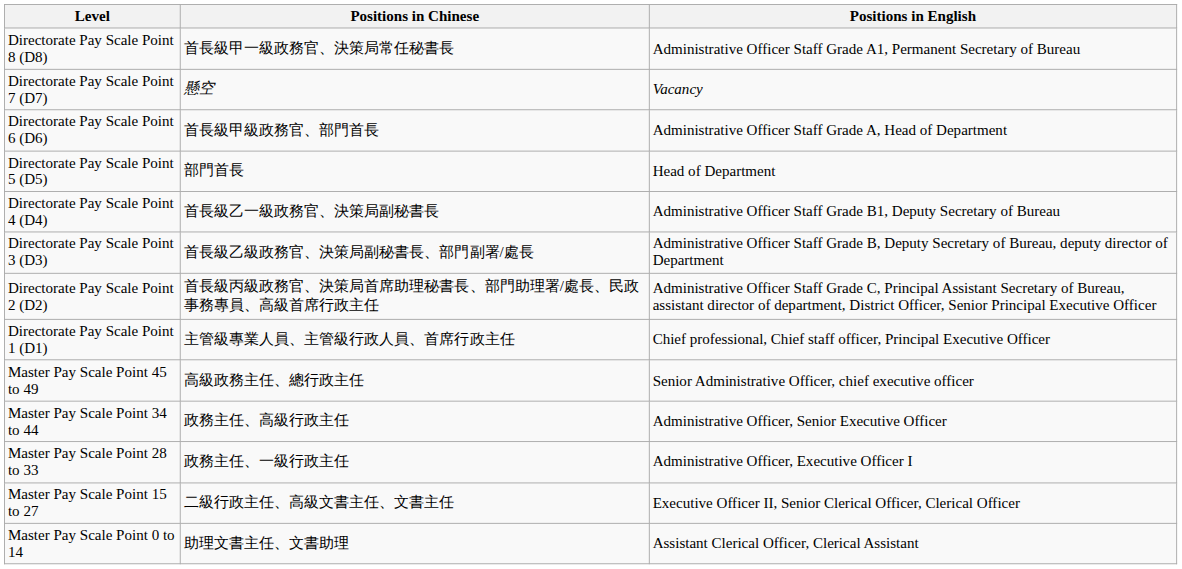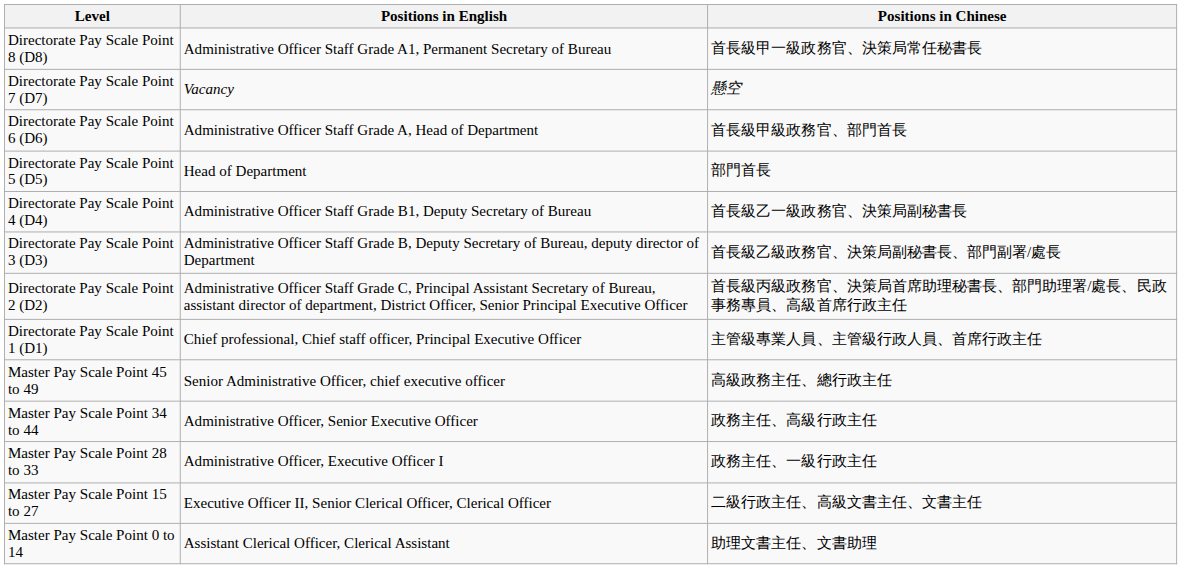 <table class="wikitable">
 <tr>
 <th width = 15%>Level</th>
+<th width = 45%>Positions in English</th>
 <th width = 40%>Positions in Chinese</th>
-<th width = 45%>Positions in English</th>
 </tr>
 <tr>
 <td>Directorate Pay Scale Point 8 (D8)</td>
+<td>Administrative Officer Staff Grade A1, Permanent Secretary of Bureau</td>
 <td>首長級甲一級政務官、決策局常任秘書長</td>
-<td>Administrative Officer Staff Grade A1, Permanent Secretary of Bureau</td>
 </tr>
 <tr>
 <td>Directorate Pay Scale Point 7 (D7)</td>
+<td><em>Vacancy</em></td>
 <td><em>懸空</em></td>
-<td><em>Vacancy</em></td>
 </tr>
 <tr>
 <td>Directorate Pay Scale Point 6 (D6)</td>
+<td>Administrative Officer Staff Grade A, Head of Department</td>
 <td>首長級甲級政務官、部門首長</td>
-<td>Administrative Officer Staff Grade A, Head of Department</td>
 </tr>
 <tr>
 <td>Directorate Pay Scale Point 5 (D5)</td>
+<td>Head of Department</td>
 <td>部門首長</td>
-<td>Head of Department</td>
 </tr>
 <tr>
 <td>Directorate Pay Scale Point 4 (D4)</td>
+<td>Administrative Officer Staff Grade B1, Deputy Secretary of Bureau</td>
 <td>首長級乙一級政務官、決策局副秘書長</td>
-<td>Administrative Officer Staff Grade B1, Deputy Secretary of Bureau</td>
 </tr>
 <tr>
 <td>Directorate Pay Scale Point 3 (D3)</td>
+<td>Administrative Officer Staff Grade B, Deputy Secretary of Bureau, deputy director of Department</td>
 <td>首長級乙級政務官、決策局副秘書長、部門副署/處長</td>
-<td>Administrative Officer Staff Grade B, Deputy Secretary of Bureau, deputy director of Department</td>
 </tr>
 <tr>
 <td>Directorate Pay Scale Point 2 (D2)</td>
+<td>Administrative Officer Staff Grade C, Principal Assistant Secretary of Bureau, assistant director of department, District Officer, Senior Principal Executive Officer</td>
 <td>首長級丙級政務官、決策局首席助理秘書長、部門助理署/處長、民政事務專員、高級首席行政主任</td>
-<td>Administrative Officer Staff Grade C, Principal Assistant Secretary of Bureau, assistant director of department, District Officer, Senior Principal Executive Officer</td>
 </tr>
 <tr>
 <td>Directorate Pay Scale Point 1 (D1)</td>
+<td>Chief professional, Chief staff officer, Principal Executive Officer</td>
 <td>主管級專業人員、主管級行政人員、首席行政主任</td>
-<td>Chief professional, Chief staff officer, Principal Executive Officer</td>
 </tr>
 <tr>
 <td>Master Pay Scale Point 45 to 49</td>
+<td>Senior Administrative Officer, chief executive officer</td>
 <td>高級政務主任、總行政主任</td>
-<td>Senior Administrative Officer, chief executive officer</td>
 </tr>
 <tr>
 <td>Master Pay Scale Point 34 to 44</td>
+<td>Administrative Officer, Senior Executive Officer</td>
 <td>政務主任、高級行政主任</td>
-<td>Administrative Officer, Senior Executive Officer</td>
 </tr>
 <tr>
 <td>Master Pay Scale Point 28 to 33</td>
+<td>Administrative Officer, Executive Officer I</td>
 <td>政務主任、一級行政主任</td>
-<td>Administrative Officer, Executive Officer I</td>
 </tr>
 <tr>
 <td>Master Pay Scale Point 15 to 27</td>
+<td>Executive Officer II, Senior Clerical Officer, Clerical Officer</td>
 <td>二級行政主任、高級文書主任、文書主任</td>
-<td>Executive Officer II, Senior Clerical Officer, Clerical Officer</td>
 </tr>
 <tr>
 <td>Master Pay Scale Point 0 to 14</td>
+<td>Assistant Clerical Officer, Clerical Assistant</td>
 <td>助理文書主任、文書助理</td>
-<td>Assistant Clerical Officer, Clerical Assistant</td>
 </tr>
 </table>
